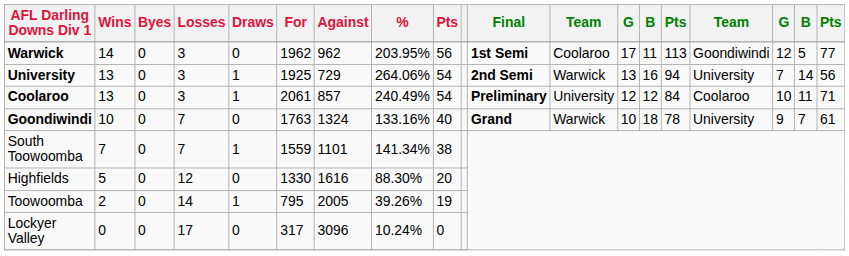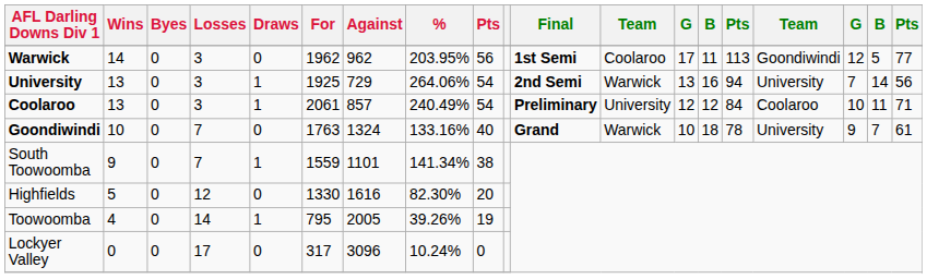 <table class="wikitable">
 <tr>
 <th style="color:crimson">AFL Darling Downs Div 1</th>
 <th style="color:crimson">Wins</th>
 <th style="color:crimson">Byes</th>
 <th style="color:crimson">Losses</th>
 <th style="color:crimson">Draws</th>
 <th style="color:crimson">For</th>
 <th style="color:crimson">Against</th>
 <th style="color:crimson">%</th>
 <th style="color:crimson">Pts</th>
 <th></th>
 <th style="color:green">Final</th>
 <th style="color:green">Team</th>
 <th style="color:green">G</th>
 <th style="color:green">B</th>
 <th style="color:green">Pts</th>
 <th style="color:green">Team</th>
 <th style="color:green">G</th>
 <th style="color:green">B</th>
 <th style="color:green">Pts</th>
 </tr>
 <tr>
 </tr>
 <tr>
 </tr>
 <tr>
 <td><strong>	Warwick	</strong></td>
 <td>14</td>
 <td>0</td>
 <td>3</td>
 <td>0</td>
 <td>1962</td>
 <td>962</td>
 <td>203.95%</td>
 <td>56</td>
 <td></td>
 <td><strong>1st Semi</strong></td>
 <td>Coolaroo</td>
 <td>17</td>
 <td>11</td>
 <td>113</td>
 <td>Goondiwindi</td>
 <td>12</td>
 <td>5</td>
 <td>77</td>
 </tr>
 <tr>
 <td><strong>	University	</strong></td>
 <td>13</td>
 <td>0</td>
 <td>3</td>
 <td>1</td>
 <td>1925</td>
 <td>729</td>
 <td>264.06%</td>
 <td>54</td>
 <td></td>
 <td><strong>2nd Semi</strong></td>
 <td>Warwick</td>
 <td>13</td>
 <td>16</td>
 <td>94</td>
 <td>University</td>
 <td>7</td>
 <td>14</td>
 <td>56</td>
 </tr>
 <tr>
 <td><strong>	Coolaroo	</strong></td>
 <td>13</td>
 <td>0</td>
 <td>3</td>
 <td>1</td>
 <td>2061</td>
 <td>857</td>
 <td>240.49%</td>
 <td>54</td>
 <td></td>
 <td><strong>Preliminary</strong></td>
 <td>University</td>
 <td>12</td>
 <td>12</td>
 <td>84</td>
 <td>Coolaroo</td>
 <td>10</td>
 <td>11</td>
 <td>71</td>
 </tr>
 <tr>
 <td><strong>	Goondiwindi	</strong></td>
 <td>10</td>
 <td>0</td>
 <td>7</td>
 <td>0</td>
 <td>1763</td>
 <td>1324</td>
 <td>133.16%</td>
 <td>40</td>
 <td></td>
 <td><strong>Grand</strong></td>
 <td>Warwick</td>
 <td>10</td>
 <td>18</td>
 <td>78</td>
 <td>University</td>
 <td>9</td>
 <td>7</td>
 <td>61</td>
 </tr>
 <tr>
 <td>South Toowoomba</td>
-<td>7</td>
+<td>9</td>
 <td>0</td>
 <td>7</td>
 <td>1</td>
 <td>1559</td>
 <td>1101</td>
 <td>141.34%</td>
 <td>38</td>
 <td></td>
 </tr>
 <tr>
 <td>Highfields</td>
 <td>5</td>
 <td>0</td>
 <td>12</td>
 <td>0</td>
 <td>1330</td>
 <td>1616</td>
-<td>88.30%</td>
+<td>82.30%</td>
 <td>20</td>
 <td></td>
 </tr>
 <tr>
 <td>Toowoomba</td>
-<td>2</td>
+<td>4</td>
 <td>0</td>
 <td>14</td>
 <td>1</td>
 <td>795</td>
 <td>2005</td>
 <td>39.26%</td>
 <td>19</td>
 <td></td>
 </tr>
 <tr>
 <td>Lockyer Valley</td>
 <td>0</td>
 <td>0</td>
 <td>17</td>
 <td>0</td>
 <td>317</td>
 <td>3096</td>
 <td>10.24%</td>
 <td>0</td>
 <td></td>
 </tr>
 <tr>
 </tr>
 </table>
